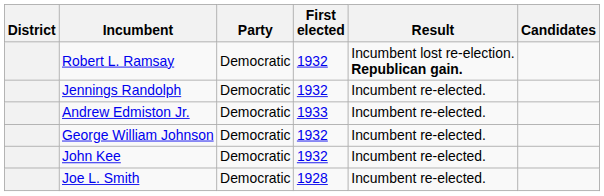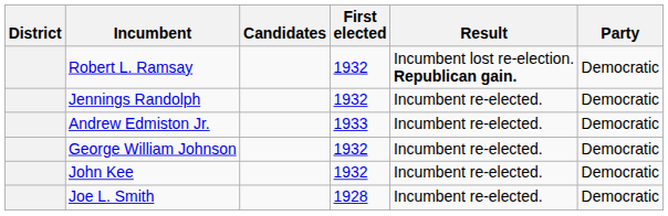 <table class=wikitable>
 <tr valign=bottom>
 <th>District</th>
 <th>Incumbent</th>
-<th>Party</th>
+<th>Candidates</th>
 <th>First<br>elected</th>
 <th>Result</th>
-<th>Candidates</th>
+<th>Party</th>
 </tr>
 <tr>
 <th></th>
 <td><a href='#'>Robert L. Ramsay</a></td>
-<td>Democratic</td>
+<td nowrap></td>
 <td><a href='#'>1932</a></td>
 <td>Incumbent lost re-election.<br><strong>Republican gain.</strong></td>
-<td nowrap></td>
+<td>Democratic</td>
 </tr>
 <tr>
 <th></th>
 <td><a href='#'>Jennings Randolph</a></td>
-<td>Democratic</td>
+<td nowrap></td>
 <td><a href='#'>1932</a></td>
 <td>Incumbent re-elected.</td>
-<td nowrap></td>
+<td>Democratic</td>
 </tr>
 <tr>
 <th></th>
 <td><a href='#'>Andrew Edmiston Jr.</a></td>
-<td>Democratic</td>
+<td nowrap></td>
 <td><a href='#'>1933 </a></td>
 <td>Incumbent re-elected.</td>
-<td nowrap></td>
+<td>Democratic</td>
 </tr>
 <tr>
 <th></th>
 <td><a href='#'>George William Johnson</a></td>
-<td>Democratic</td>
+<td nowrap></td>
 <td><a href='#'>1932</a></td>
 <td>Incumbent re-elected.</td>
-<td nowrap></td>
+<td>Democratic</td>
 </tr>
 <tr>
 <th></th>
 <td><a href='#'>John Kee</a></td>
-<td>Democratic</td>
+<td nowrap></td>
 <td><a href='#'>1932</a></td>
 <td>Incumbent re-elected.</td>
-<td nowrap></td>
+<td>Democratic</td>
 </tr>
 <tr>
 <th></th>
 <td><a href='#'>Joe L. Smith</a></td>
-<td>Democratic</td>
+<td nowrap></td>
 <td><a href='#'>1928</a></td>
 <td>Incumbent re-elected.</td>
-<td nowrap></td>
+<td>Democratic</td>
 </tr>
 </table>
